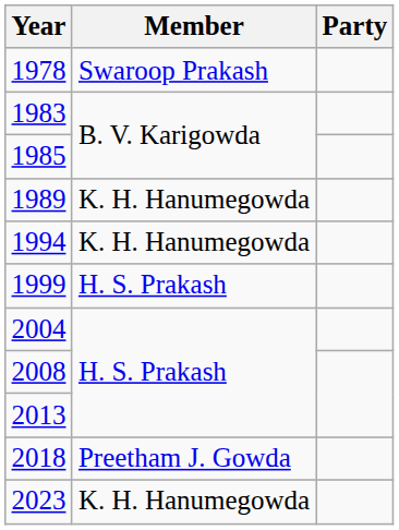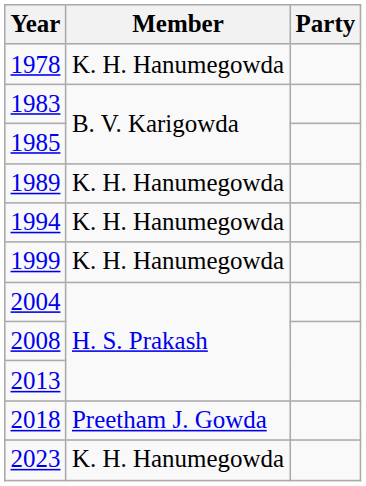 <table class="wikitable sortable">
 <tr>
 <th>Year</th>
 <th>Member</th>
 <th colspan="2">Party</th>
 </tr>
 <tr>
 <td><a href='#'>1978</a></td>
-<td><a href='#'>Swaroop Prakash</a></td>
+<td>K. H. Hanumegowda</td>
 <td></td>
 </tr>
 <tr>
 <td><a href='#'>1983</a></td>
 <td rowspan="2">B. V. Karigowda</td>
 <td></td>
 </tr>
 <tr>
 <td><a href='#'>1985</a></td>
 </tr>
 <tr>
 <td><a href='#'>1989</a></td>
 <td>K. H. Hanumegowda</td>
 <td></td>
 </tr>
 <tr>
 <td><a href='#'>1994</a></td>
 <td>K. H. Hanumegowda</td>
 <td></td>
 </tr>
 <tr>
 <td><a href='#'>1999</a></td>
-<td><a href='#'>H. S. Prakash</a></td>
+<td>K. H. Hanumegowda</td>
 <td></td>
 </tr>
 <tr>
 <td><a href='#'>2004</a></td>
 <td rowspan="3"><a href='#'>H. S. Prakash</a></td>
 <td></td>
 </tr>
 <tr>
 <td><a href='#'>2008</a></td>
 </tr>
 <tr>
 <td><a href='#'>2013</a></td>
 </tr>
 <tr>
 <td><a href='#'>2018</a></td>
 <td><a href='#'>Preetham J. Gowda</a></td>
 <td></td>
 </tr>
 <tr>
 <td><a href='#'>2023</a></td>
 <td>K. H. Hanumegowda</td>
 <td></td>
 </tr>
 </table>
